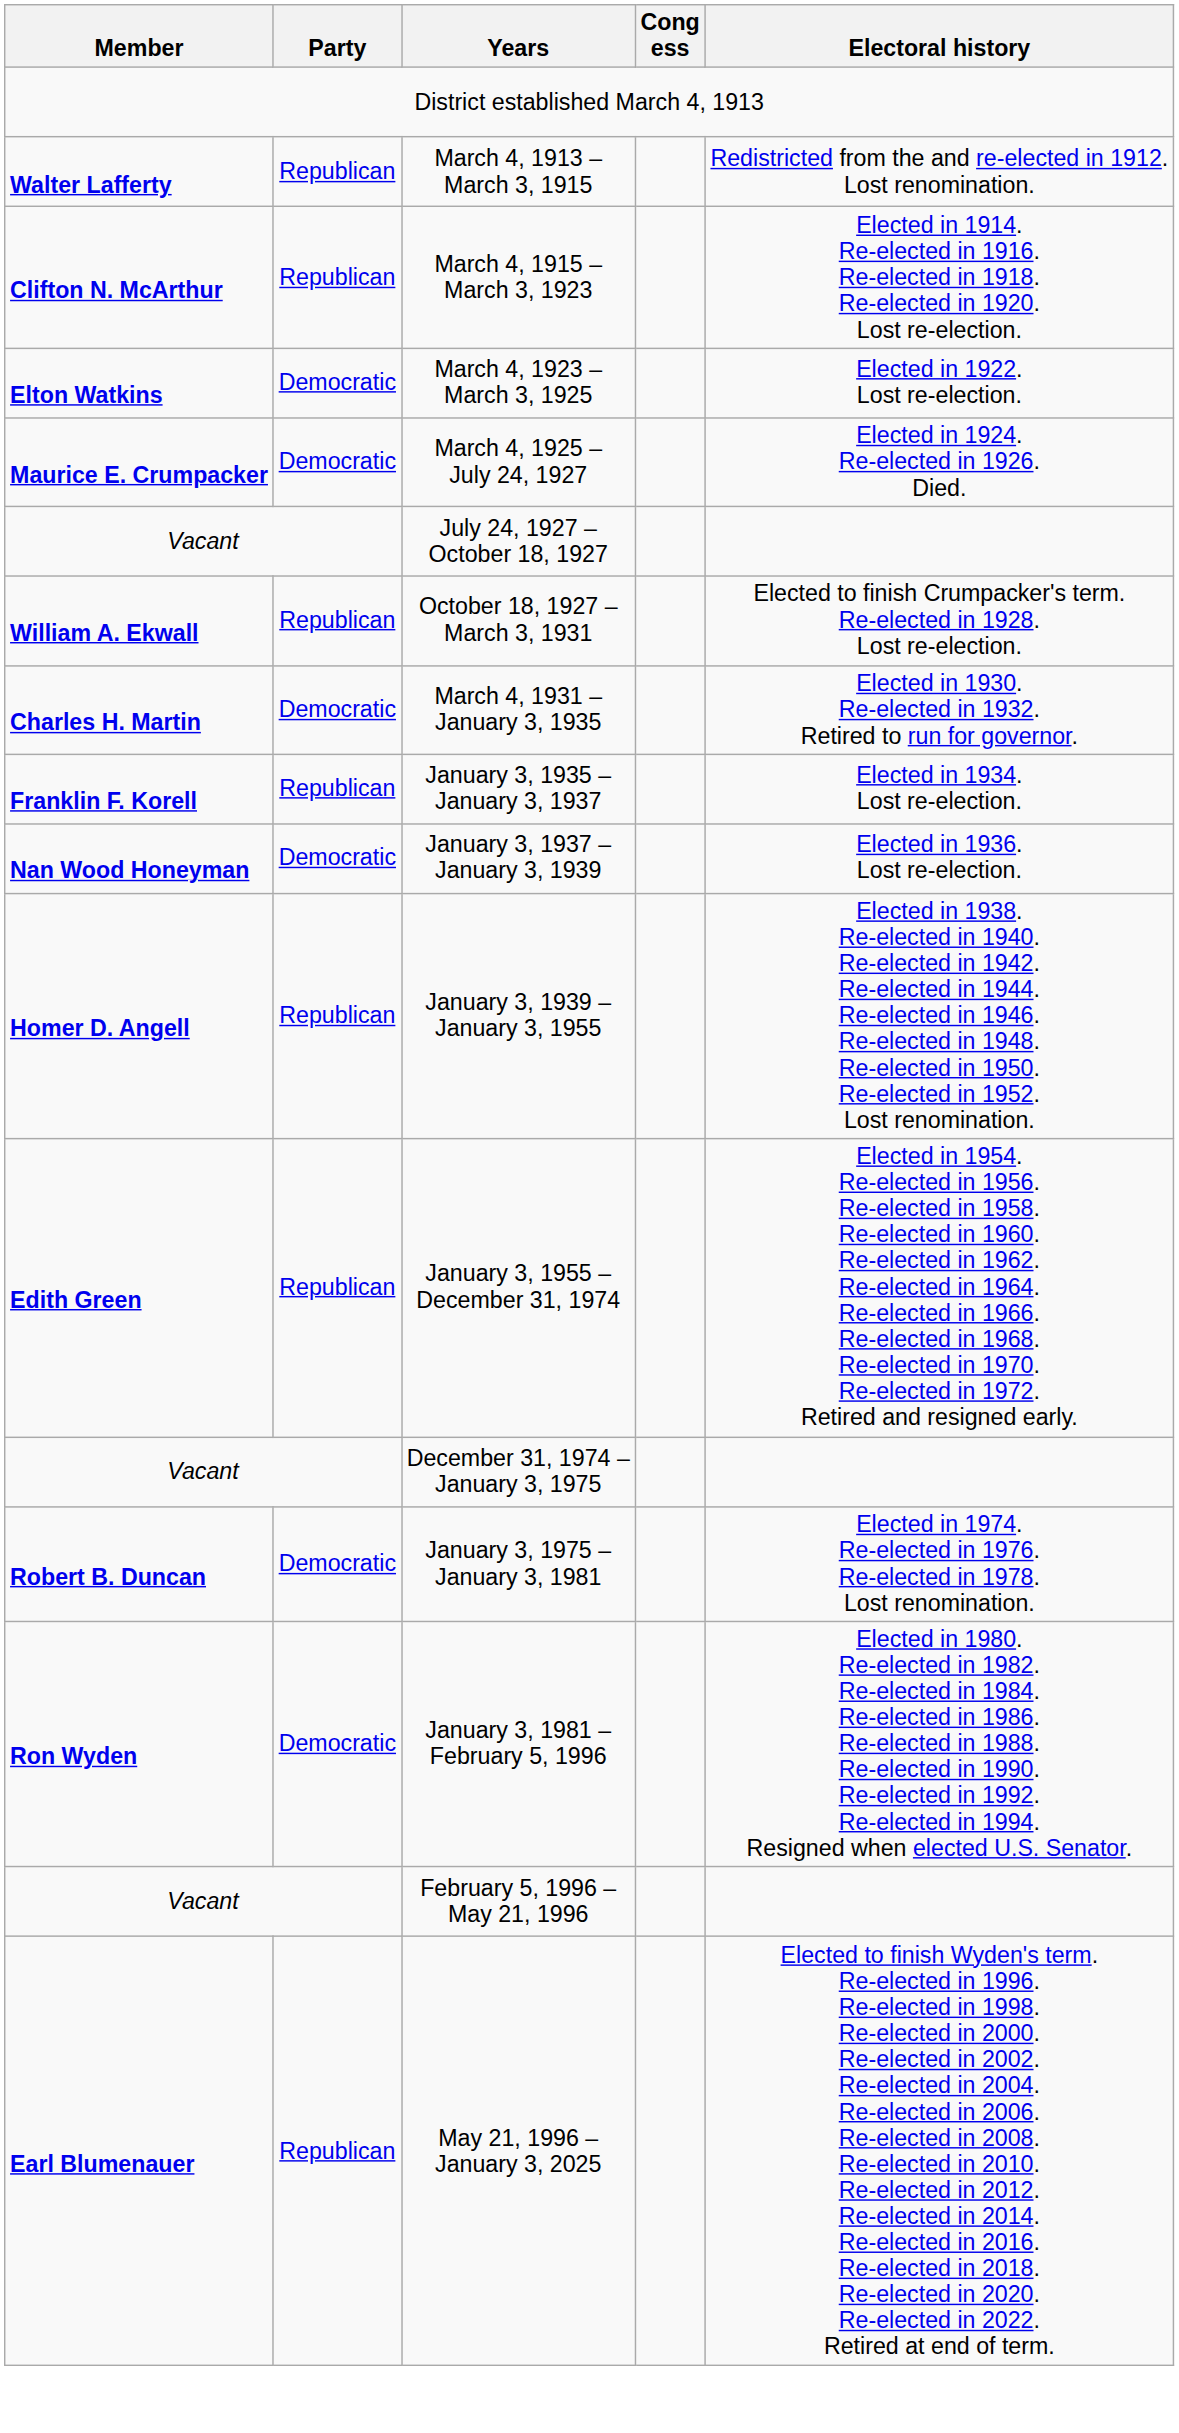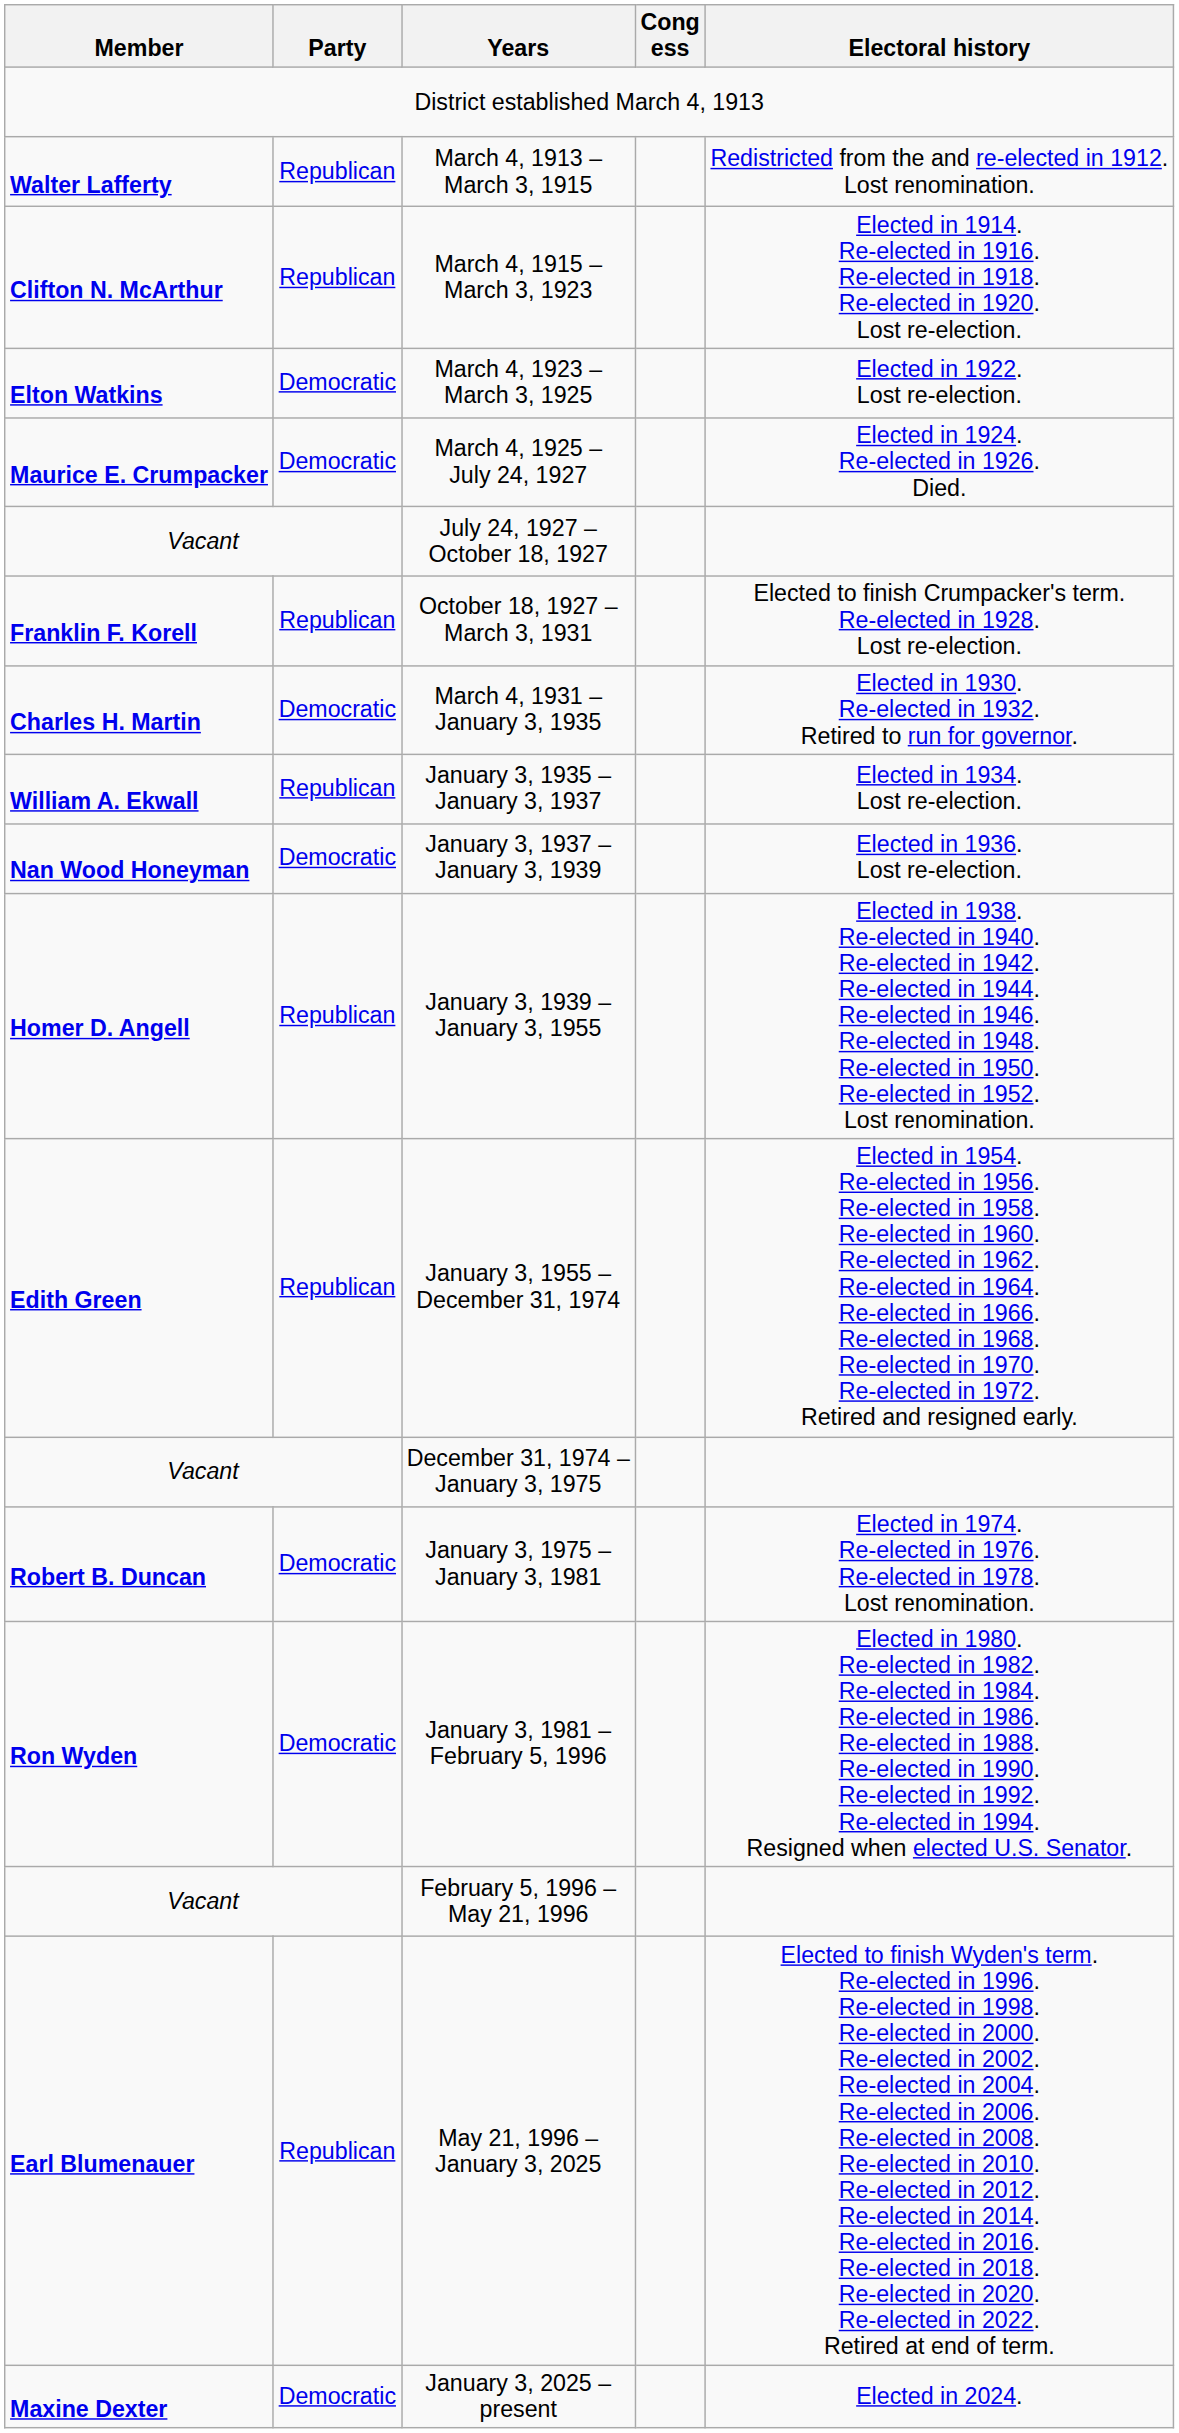 <table class=wikitable style="text-align:center">
 <tr valign=bottom>
 <th>Member<br></th>
 <th>Party</th>
 <th>Years</th>
 <th>Cong<br>ess</th>
 <th>Electoral history</th>
 </tr>
 <tr style="height:3em">
 <td colspan=5>District established March 4, 1913</td>
 </tr>
 <tr style="height:3em">
 <td align=left><br><strong><a href='#'>Walter Lafferty</a></strong><br></td>
 <td><a href='#'>Republican</a></td>
 <td nowrap>March 4, 1913 –<br>March 3, 1915</td>
 <td></td>
 <td><a href='#'>Redistricted</a> from the  and <a href='#'>re-elected in 1912</a>.<br>Lost renomination.</td>
 </tr>
 <tr style="height:3em">
 <td align=left><br><strong><a href='#'>Clifton N. McArthur</a></strong><br></td>
 <td><a href='#'>Republican</a></td>
 <td nowrap>March 4, 1915 –<br>March 3, 1923</td>
 <td></td>
 <td><a href='#'>Elected in 1914</a>.<br><a href='#'>Re-elected in 1916</a>.<br><a href='#'>Re-elected in 1918</a>.<br><a href='#'>Re-elected in 1920</a>.<br>Lost re-election.</td>
 </tr>
 <tr style="height:3em">
 <td align=left><br><strong><a href='#'>Elton Watkins</a></strong><br></td>
 <td><a href='#'>Democratic</a></td>
 <td nowrap>March 4, 1923 –<br>March 3, 1925</td>
 <td></td>
 <td><a href='#'>Elected in 1922</a>.<br>Lost re-election.</td>
 </tr>
 <tr style="height:3em">
 <td align=left><br><strong><a href='#'>Maurice E. Crumpacker</a></strong><br></td>
 <td><a href='#'>Democratic</a></td>
 <td nowrap>March 4, 1925 –<br>July 24, 1927</td>
 <td></td>
 <td><a href='#'>Elected in 1924</a>.<br><a href='#'>Re-elected in 1926</a>.<br>Died.</td>
 </tr>
 <tr style="height:3em">
 <td colspan=2><em>Vacant</em></td>
 <td nowrap>July 24, 1927 –<br>October 18, 1927</td>
 <td></td>
 <td></td>
 </tr>
 <tr style="height:3em">
-<td align=left><br><strong><a href='#'>William A. Ekwall</a></strong><br></td>
+<td align=left><br><strong><a href='#'>Franklin F. Korell</a></strong><br></td>
 <td><a href='#'>Republican</a></td>
 <td nowrap>October 18, 1927 –<br>March 3, 1931</td>
 <td></td>
 <td>Elected to finish Crumpacker's term.<br><a href='#'>Re-elected in 1928</a>.<br>Lost re-election.</td>
 </tr>
 <tr style="height:3em">
 <td align=left><br><strong><a href='#'>Charles H. Martin</a></strong><br></td>
 <td><a href='#'>Democratic</a></td>
 <td nowrap>March 4, 1931 –<br>January 3, 1935</td>
 <td></td>
 <td><a href='#'>Elected in 1930</a>.<br><a href='#'>Re-elected in 1932</a>.<br>Retired to <a href='#'>run for governor</a>.</td>
 </tr>
 <tr style="height:3em">
-<td align=left><br><strong><a href='#'>Franklin F. Korell</a></strong><br></td>
+<td align=left><br><strong><a href='#'>William A. Ekwall</a></strong><br></td>
 <td><a href='#'>Republican</a></td>
 <td nowrap>January 3, 1935 –<br>January 3, 1937</td>
 <td></td>
 <td><a href='#'>Elected in 1934</a>.<br>Lost re-election.</td>
 </tr>
 <tr style="height:3em">
 <td align=left><br><strong><a href='#'>Nan Wood Honeyman</a></strong><br></td>
 <td><a href='#'>Democratic</a></td>
 <td nowrap>January 3, 1937 –<br>January 3, 1939</td>
 <td></td>
 <td><a href='#'>Elected in 1936</a>.<br>Lost re-election.</td>
 </tr>
 <tr style="height:3em">
 <td align=left><br><strong><a href='#'>Homer D. Angell</a></strong><br></td>
 <td><a href='#'>Republican</a></td>
 <td nowrap>January 3, 1939 –<br>January 3, 1955</td>
 <td></td>
 <td><a href='#'>Elected in 1938</a>.<br><a href='#'>Re-elected in 1940</a>.<br><a href='#'>Re-elected in 1942</a>.<br><a href='#'>Re-elected in 1944</a>.<br><a href='#'>Re-elected in 1946</a>.<br><a href='#'>Re-elected in 1948</a>.<br><a href='#'>Re-elected in 1950</a>.<br><a href='#'>Re-elected in 1952</a>.<br>Lost renomination.</td>
 </tr>
 <tr style="height:3em">
 <td align=left><br><strong><a href='#'>Edith Green</a></strong><br></td>
 <td><a href='#'>Republican</a></td>
 <td nowrap>January 3, 1955 –<br>December 31, 1974</td>
 <td></td>
 <td><a href='#'>Elected in 1954</a>.<br><a href='#'>Re-elected in 1956</a>.<br><a href='#'>Re-elected in 1958</a>.<br><a href='#'>Re-elected in 1960</a>.<br><a href='#'>Re-elected in 1962</a>.<br><a href='#'>Re-elected in 1964</a>.<br><a href='#'>Re-elected in 1966</a>.<br><a href='#'>Re-elected in 1968</a>.<br><a href='#'>Re-elected in 1970</a>.<br><a href='#'>Re-elected in 1972</a>.<br>Retired and resigned early.</td>
 </tr>
 <tr style="height:3em">
 <td colspan=2><em>Vacant</em></td>
 <td nowrap>December 31, 1974 –<br>January 3, 1975</td>
 <td></td>
 <td></td>
 </tr>
 <tr style="height:3em">
 <td align=left><br><strong><a href='#'>Robert B. Duncan</a></strong><br></td>
 <td><a href='#'>Democratic</a></td>
 <td nowrap>January 3, 1975 –<br>January 3, 1981</td>
 <td></td>
 <td><a href='#'>Elected in 1974</a>.<br><a href='#'>Re-elected in 1976</a>.<br><a href='#'>Re-elected in 1978</a>.<br>Lost renomination.</td>
 </tr>
 <tr style="height:3em">
 <td align=left><br><strong><a href='#'>Ron Wyden</a></strong><br></td>
 <td><a href='#'>Democratic</a></td>
 <td nowrap>January 3, 1981 –<br>February 5, 1996</td>
 <td></td>
 <td><a href='#'>Elected in 1980</a>.<br><a href='#'>Re-elected in 1982</a>.<br><a href='#'>Re-elected in 1984</a>.<br><a href='#'>Re-elected in 1986</a>.<br><a href='#'>Re-elected in 1988</a>.<br><a href='#'>Re-elected in 1990</a>.<br><a href='#'>Re-elected in 1992</a>.<br><a href='#'>Re-elected in 1994</a>.<br>Resigned when <a href='#'>elected U.S. Senator</a>.</td>
 </tr>
 <tr style="height:3em">
 <td colspan=2><em>Vacant</em></td>
 <td nowrap>February 5, 1996 –<br>May 21, 1996</td>
 <td></td>
 <td></td>
 </tr>
 <tr style="height:3em">
 <td align=left><br><strong><a href='#'>Earl Blumenauer</a></strong><br></td>
 <td><a href='#'>Republican</a></td>
 <td nowrap>May 21, 1996 –<br>January 3, 2025</td>
 <td></td>
 <td><a href='#'>Elected to finish Wyden's term</a>.<br><a href='#'>Re-elected in 1996</a>.<br><a href='#'>Re-elected in 1998</a>.<br><a href='#'>Re-elected in 2000</a>.<br><a href='#'>Re-elected in 2002</a>.<br><a href='#'>Re-elected in 2004</a>.<br><a href='#'>Re-elected in 2006</a>.<br><a href='#'>Re-elected in 2008</a>.<br><a href='#'>Re-elected in 2010</a>.<br><a href='#'>Re-elected in 2012</a>.<br><a href='#'>Re-elected in 2014</a>.<br><a href='#'>Re-elected in 2016</a>.<br><a href='#'>Re-elected in 2018</a>.<br><a href='#'>Re-elected in 2020</a>.<br><a href='#'>Re-elected in 2022</a>.<br>Retired at end of term.</td>
 </tr>
+<tr>
+<td align=left><br><strong><a href='#'>Maxine Dexter</a></strong> <br></td>
+<td><a href='#'>Democratic</a></td>
+<td>January 3, 2025 –<br>present</td>
+<td></td>
+<td><a href='#'>Elected in 2024</a>.</td>
+</tr>
 </table>
